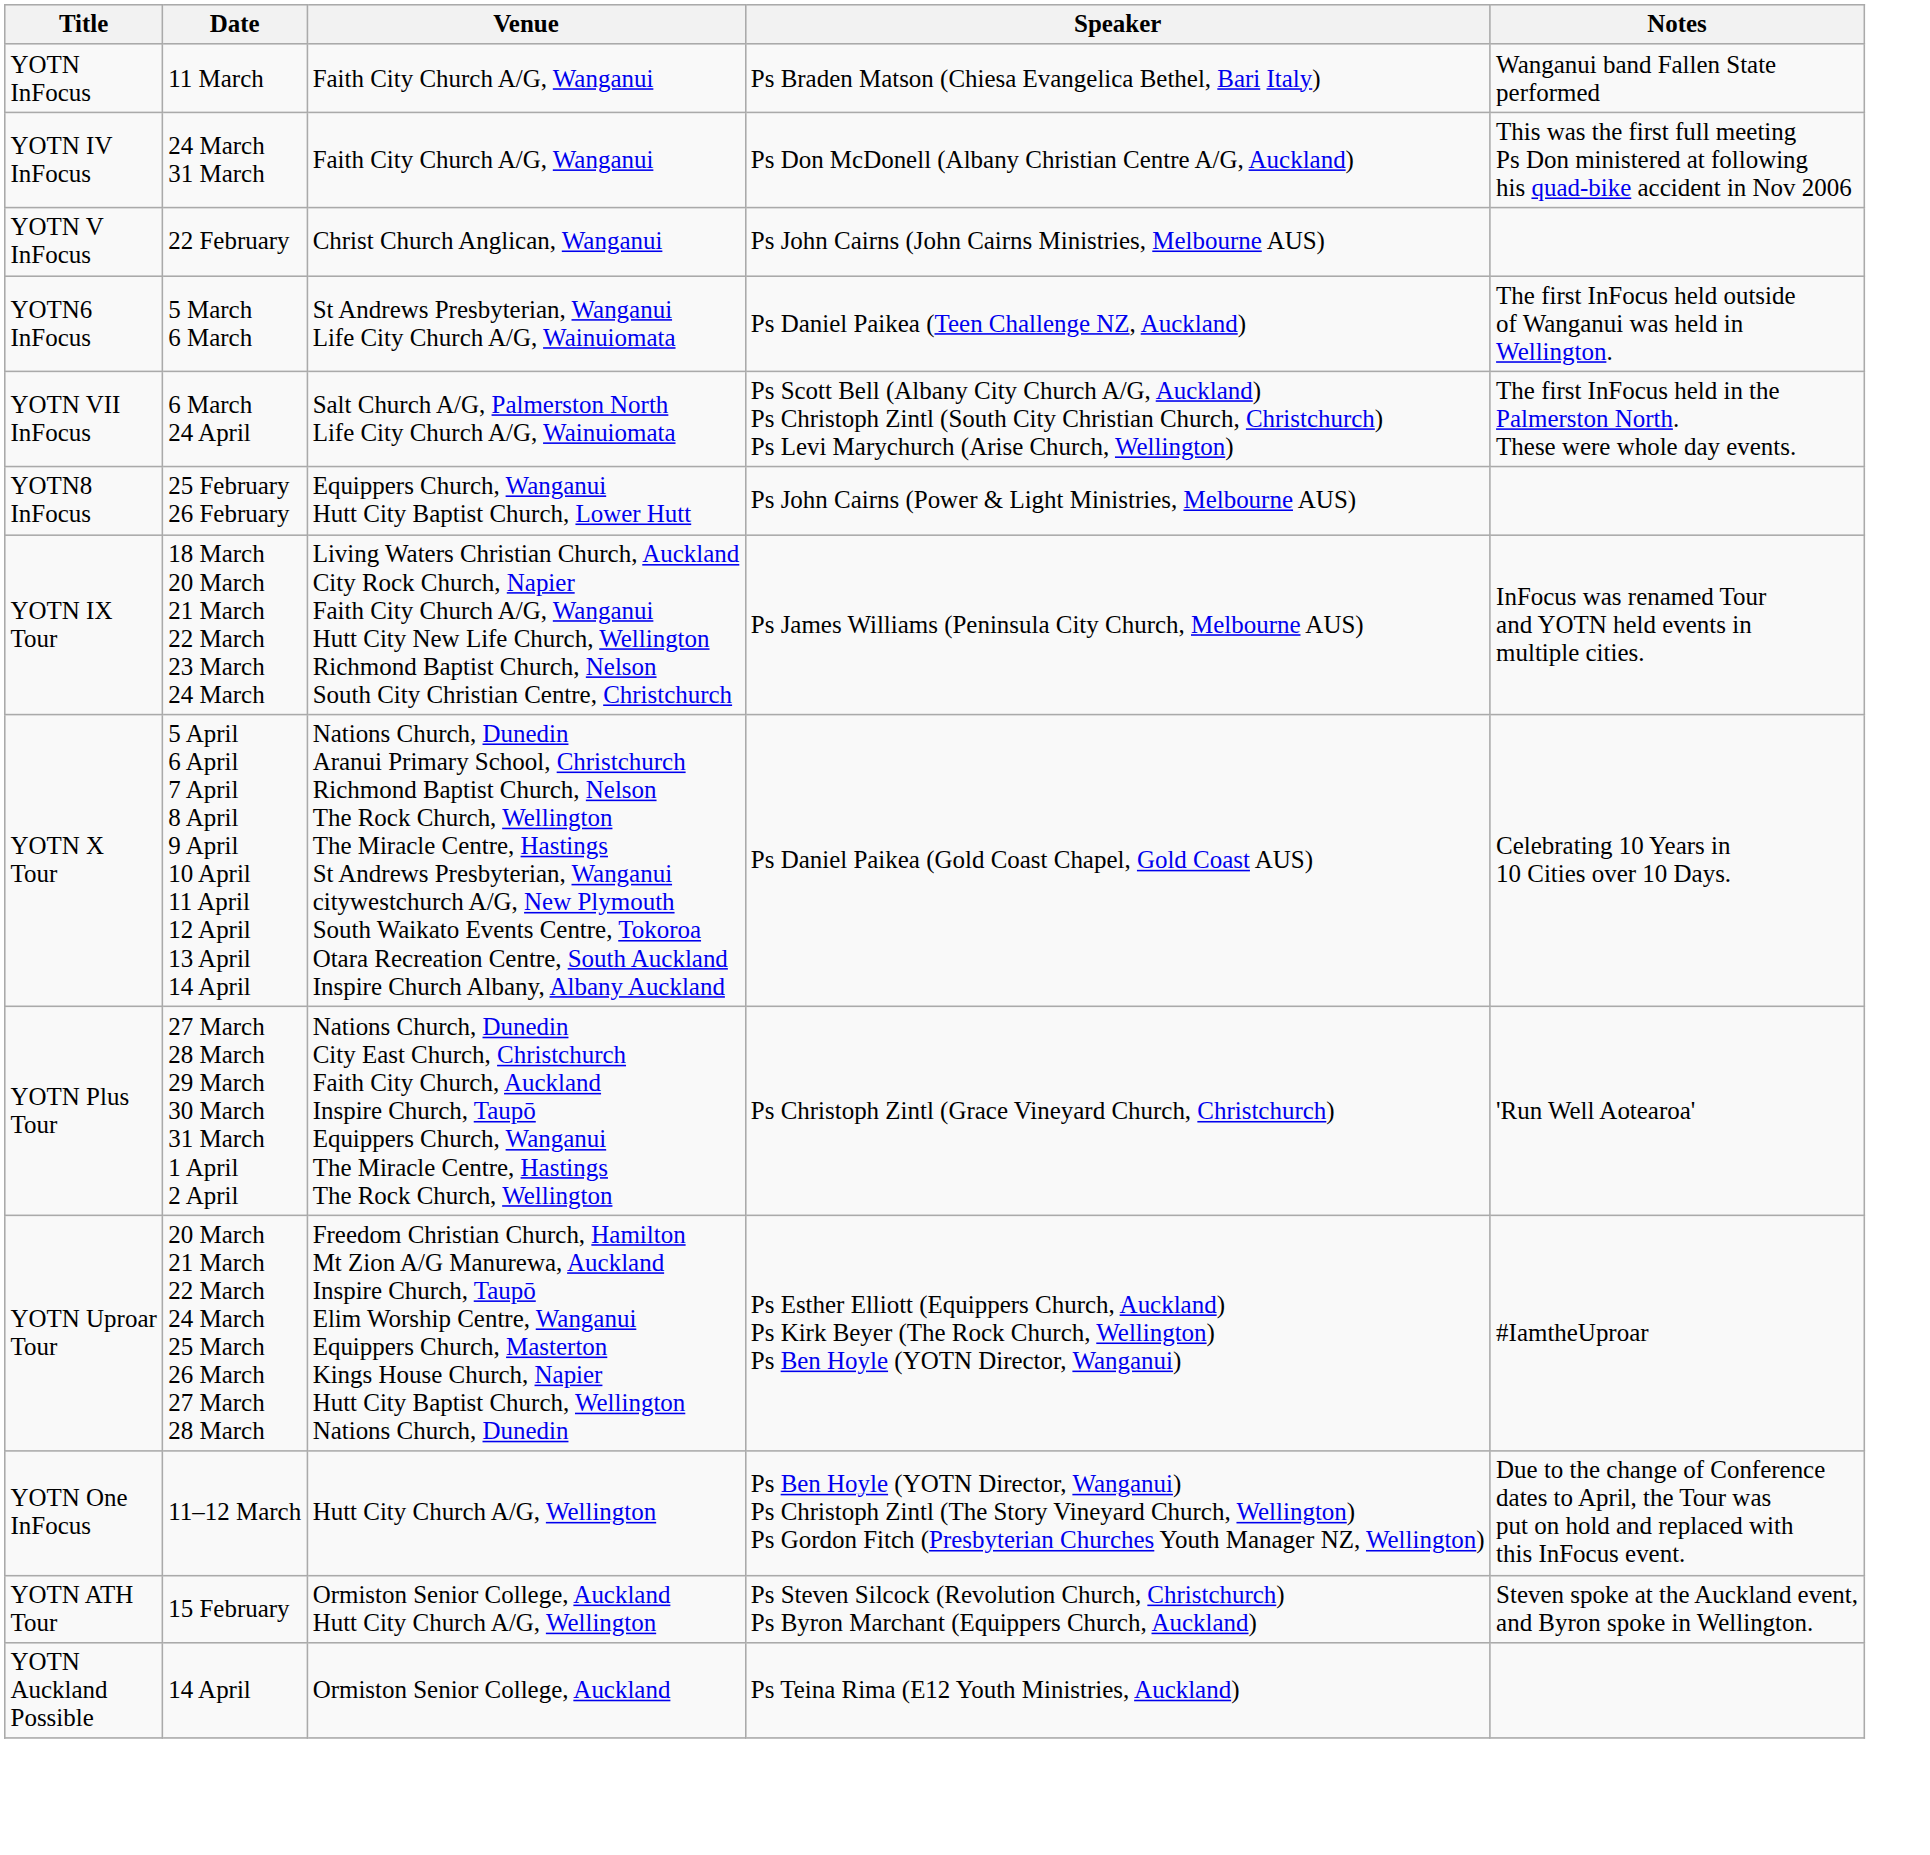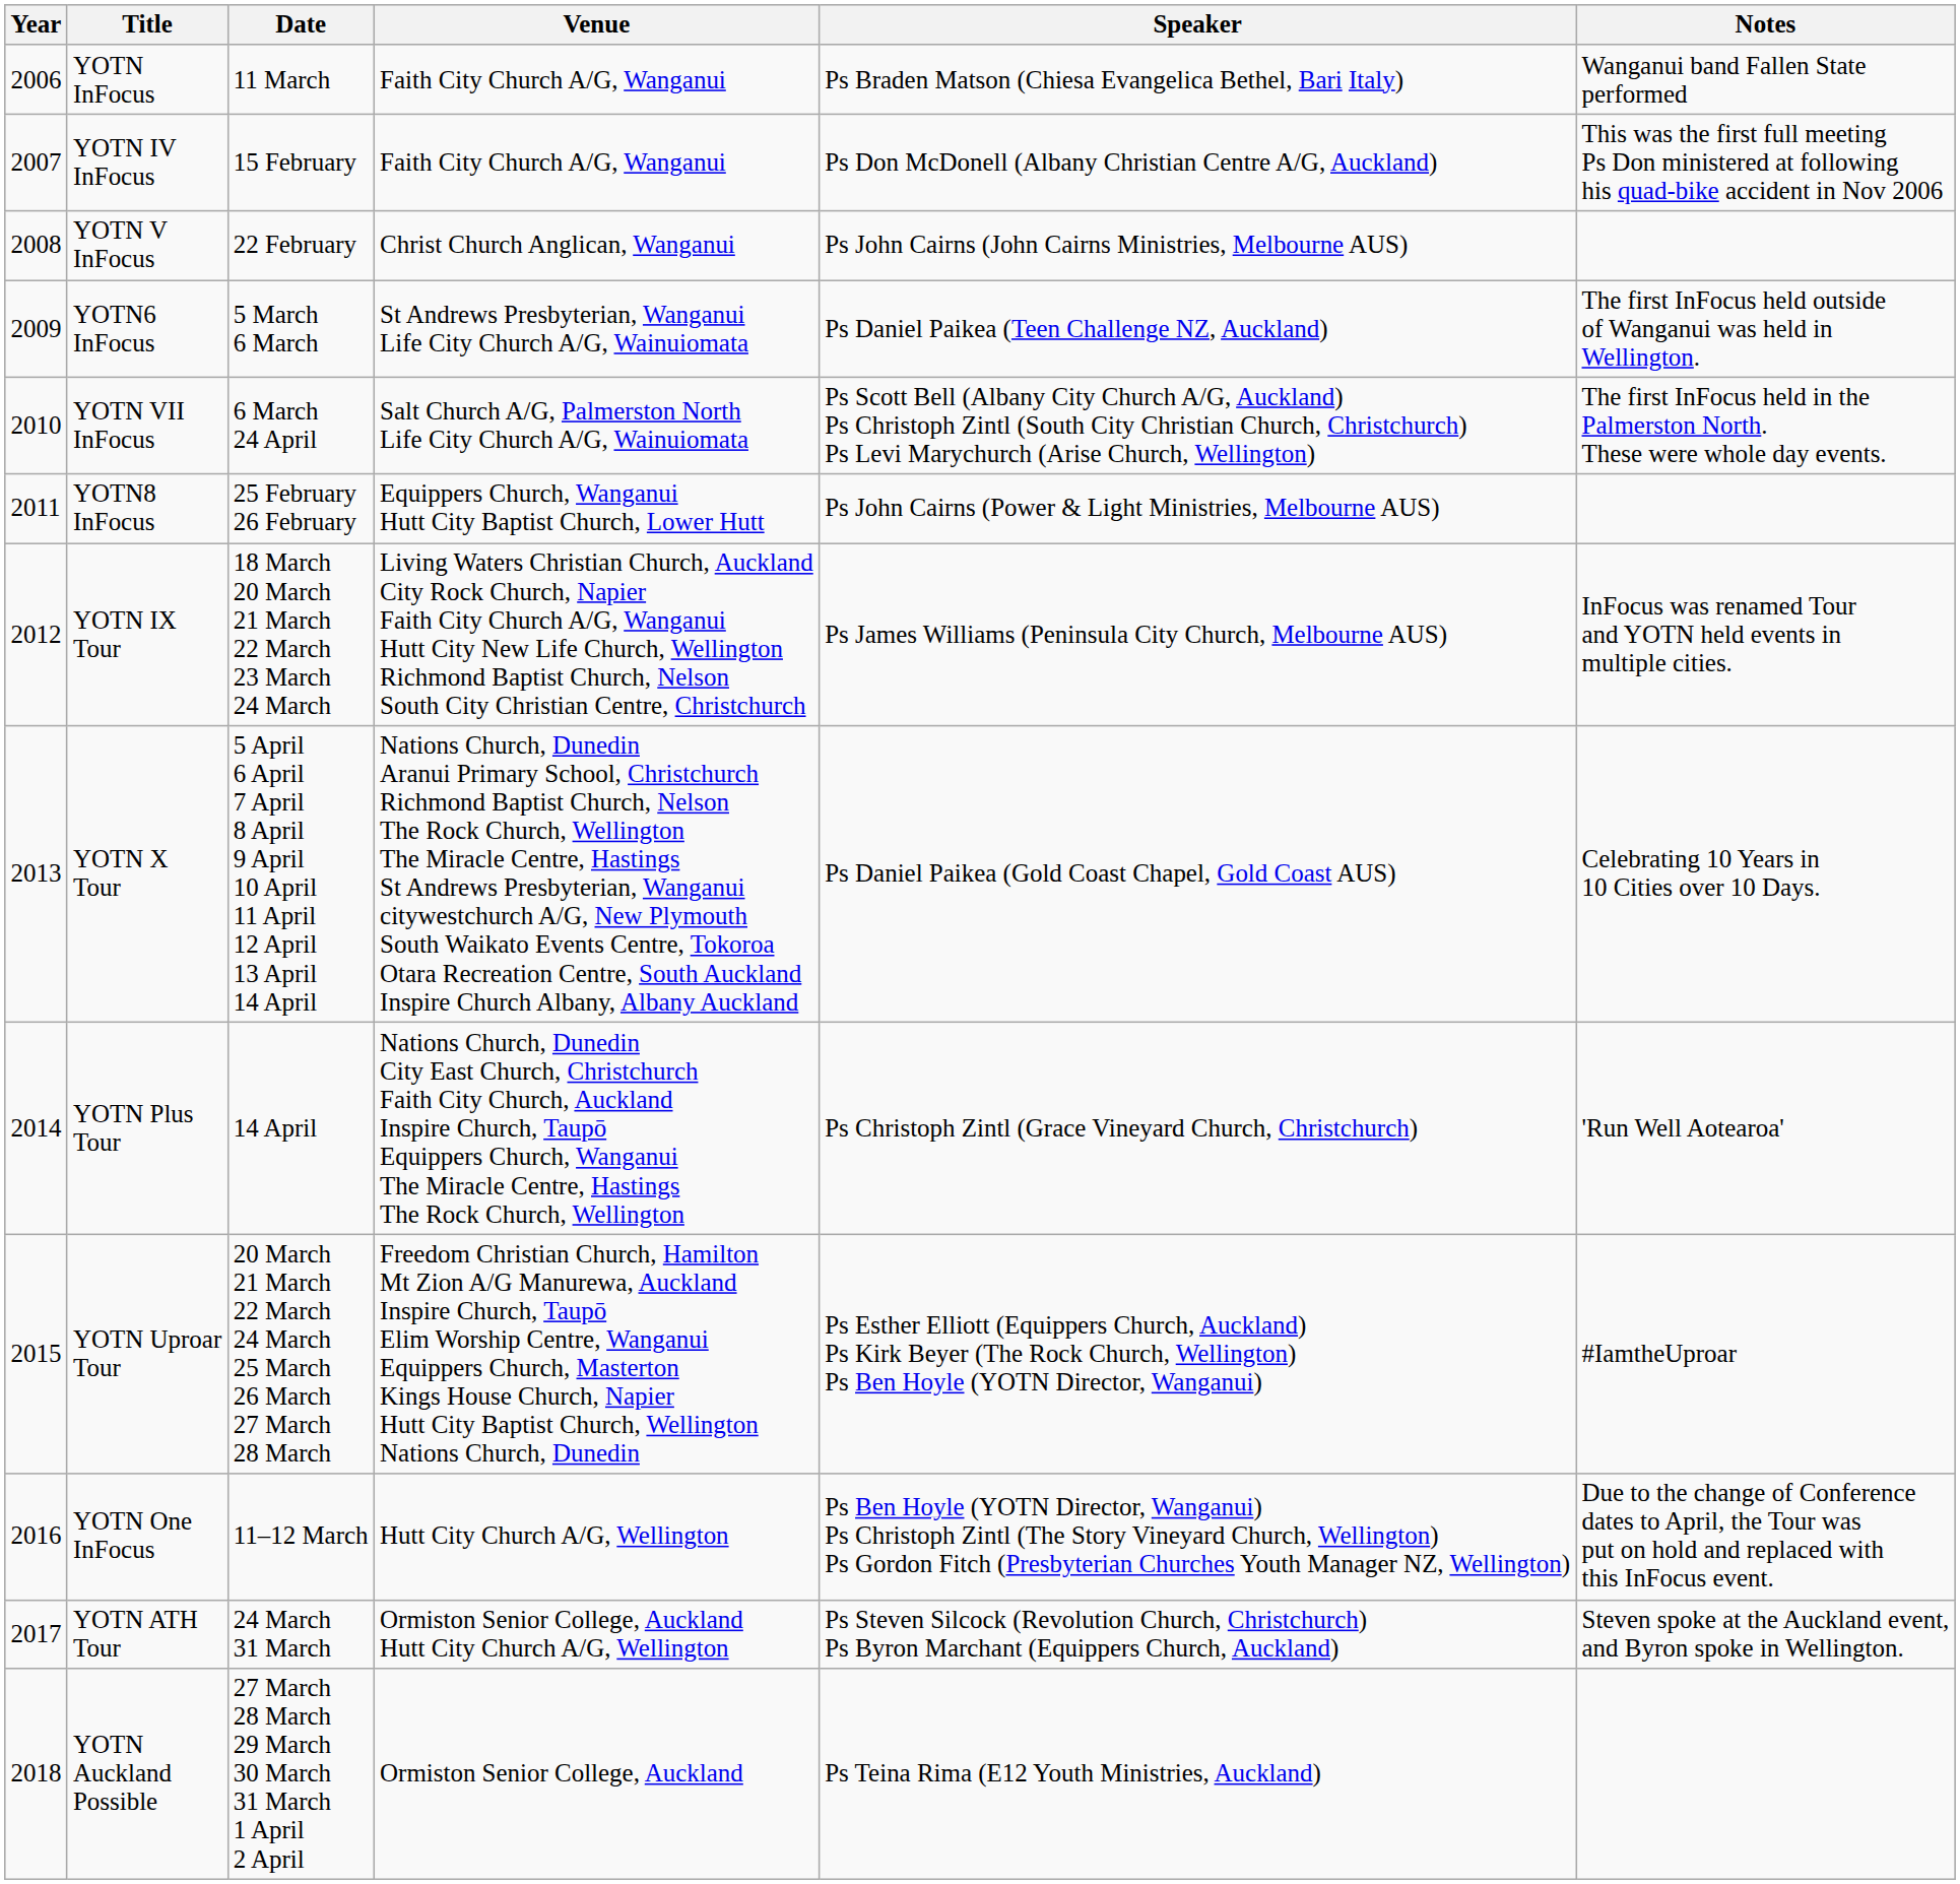 <table class="wikitable">
 <tr>
+<th>Year</th>
 <th>Title</th>
 <th>Date</th>
 <th>Venue</th>
 <th>Speaker</th>
 <th>Notes</th>
 </tr>
 <tr>
+<td>2006</td>
 <td>YOTN <br>InFocus</td>
 <td>11 March</td>
 <td>Faith City Church A/G, <a href='#'>Wanganui</a></td>
 <td>Ps Braden Matson (Chiesa Evangelica Bethel, <a href='#'>Bari</a> <a href='#'>Italy</a>)</td>
 <td>Wanganui band Fallen State <br>performed</td>
 </tr>
 <tr>
+<td>2007</td>
 <td>YOTN IV <br>InFocus</td>
-<td>24 March<br>31 March</td>
+<td>15 February</td>
 <td>Faith City Church A/G, <a href='#'>Wanganui</a></td>
 <td>Ps Don McDonell (Albany Christian Centre A/G, <a href='#'>Auckland</a>)</td>
 <td>This was the first full meeting <br>Ps Don ministered at following <br>his <a href='#'>quad-bike</a> accident in Nov 2006</td>
 </tr>
 <tr>
+<td>2008</td>
 <td>YOTN V <br>InFocus</td>
 <td>22 February</td>
 <td>Christ Church Anglican, <a href='#'>Wanganui</a></td>
 <td>Ps John Cairns (John Cairns Ministries, <a href='#'>Melbourne</a> AUS)</td>
 <td></td>
 </tr>
 <tr>
+<td>2009</td>
 <td>YOTN6 <br>InFocus</td>
 <td>5 March <br>6 March</td>
 <td>St Andrews Presbyterian, <a href='#'>Wanganui</a> <br>Life City Church A/G, <a href='#'>Wainuiomata</a></td>
 <td>Ps Daniel Paikea (<a href='#'>Teen Challenge NZ</a>, <a href='#'>Auckland</a>)</td>
 <td>The first InFocus held outside <br>of Wanganui was held in <br><a href='#'>Wellington</a>.</td>
 </tr>
 <tr>
+<td>2010</td>
 <td>YOTN VII <br>InFocus</td>
 <td>6 March <br>24 April</td>
 <td>Salt Church A/G, <a href='#'>Palmerston North</a> <br>Life City Church A/G, <a href='#'>Wainuiomata</a></td>
 <td>Ps Scott Bell (Albany City Church A/G, <a href='#'>Auckland</a>)<br>Ps Christoph Zintl (South City Christian Church, <a href='#'>Christchurch</a>)<br>Ps Levi Marychurch (Arise Church, <a href='#'>Wellington</a>)</td>
 <td>The first InFocus held in the<br><a href='#'>Palmerston North</a>.<br>These were whole day events.</td>
 </tr>
 <tr>
+<td>2011</td>
 <td>YOTN8 <br>InFocus</td>
 <td>25 February <br>26 February</td>
 <td>Equippers Church, <a href='#'>Wanganui</a><br>Hutt City Baptist Church, <a href='#'>Lower Hutt</a></td>
 <td>Ps John Cairns (Power & Light Ministries, <a href='#'>Melbourne</a> AUS)</td>
 <td></td>
 </tr>
 <tr>
+<td>2012</td>
 <td>YOTN IX <br>Tour</td>
 <td>18 March<br>20 March<br>21 March<br>22 March<br>23 March<br>24 March</td>
 <td>Living Waters Christian Church, <a href='#'>Auckland</a><br>City Rock Church, <a href='#'>Napier</a><br>Faith City Church A/G, <a href='#'>Wanganui</a><br>Hutt City New Life Church, <a href='#'>Wellington</a><br>Richmond Baptist Church, <a href='#'>Nelson</a><br>South City Christian Centre, <a href='#'>Christchurch</a></td>
 <td>Ps James Williams (Peninsula City Church, <a href='#'>Melbourne</a> AUS)</td>
 <td>InFocus was renamed Tour<br>and YOTN held events in<br>multiple cities.</td>
 </tr>
 <tr>
+<td>2013</td>
 <td>YOTN X <br>Tour</td>
 <td>5 April<br>6 April<br>7 April<br>8 April<br>9 April<br>10 April<br>11 April<br>12 April<br>13 April<br>14 April</td>
 <td>Nations Church, <a href='#'>Dunedin</a><br>Aranui Primary School, <a href='#'>Christchurch</a><br>Richmond Baptist Church, <a href='#'>Nelson</a><br>The Rock Church, <a href='#'>Wellington</a><br>The Miracle Centre, <a href='#'>Hastings</a><br>St Andrews Presbyterian, <a href='#'>Wanganui</a><br>citywestchurch A/G, <a href='#'>New Plymouth</a><br>South Waikato Events Centre, <a href='#'>Tokoroa</a><br>Otara Recreation Centre, <a href='#'>South Auckland</a><br>Inspire Church Albany, <a href='#'>Albany Auckland</a></td>
 <td>Ps Daniel Paikea (Gold Coast Chapel, <a href='#'>Gold Coast</a> AUS)</td>
 <td>Celebrating 10 Years in<br>10 Cities over 10 Days.</td>
 </tr>
 <tr>
+<td>2014</td>
 <td>YOTN Plus <br>Tour</td>
-<td>27 March<br>28 March<br>29 March<br>30 March<br>31 March<br>1 April<br>2 April</td>
+<td>14 April</td>
 <td>Nations Church, <a href='#'>Dunedin</a><br>City East Church, <a href='#'>Christchurch</a><br>Faith City Church, <a href='#'>Auckland</a><br>Inspire Church, <a href='#'>Taupō</a><br>Equippers Church, <a href='#'>Wanganui</a><br>The Miracle Centre, <a href='#'>Hastings</a><br>The Rock Church, <a href='#'>Wellington</a></td>
 <td>Ps Christoph Zintl (Grace Vineyard Church, <a href='#'>Christchurch</a>)</td>
 <td>'Run Well Aotearoa'</td>
 </tr>
 <tr>
+<td>2015</td>
 <td>YOTN Uproar <br>Tour</td>
 <td>20 March<br>21 March<br>22 March<br>24 March <br>25 March<br>26 March<br>27 March<br>28 March</td>
 <td>Freedom Christian Church, <a href='#'>Hamilton</a><br>Mt Zion A/G Manurewa, <a href='#'>Auckland</a><br>Inspire Church, <a href='#'>Taupō</a><br>Elim Worship Centre, <a href='#'>Wanganui</a><br>Equippers Church, <a href='#'>Masterton</a><br>Kings House Church, <a href='#'>Napier</a><br>Hutt City Baptist Church, <a href='#'>Wellington</a><br>Nations Church, <a href='#'>Dunedin</a></td>
 <td>Ps Esther Elliott (Equippers Church, <a href='#'>Auckland</a>)<br>Ps Kirk Beyer (The Rock Church, <a href='#'>Wellington</a>)<br>Ps <a href='#'>Ben Hoyle</a> (YOTN Director, <a href='#'>Wanganui</a>)</td>
 <td>#IamtheUproar</td>
 </tr>
 <tr>
+<td>2016</td>
 <td>YOTN One<br>InFocus</td>
 <td>11–12 March</td>
 <td>Hutt City Church A/G, <a href='#'>Wellington</a></td>
 <td>Ps <a href='#'>Ben Hoyle</a> (YOTN Director, <a href='#'>Wanganui</a>)<br>Ps Christoph Zintl (The Story Vineyard Church, <a href='#'>Wellington</a>)<br>Ps Gordon Fitch (<a href='#'>Presbyterian Churches</a> Youth Manager NZ, <a href='#'>Wellington</a>)</td>
 <td>Due to the change of Conference <br>dates to April, the Tour was <br>put on hold and replaced with<br> this InFocus event.</td>
 </tr>
 <tr>
+<td>2017</td>
 <td>YOTN ATH<br>Tour</td>
-<td>15 February</td>
+<td>24 March<br>31 March</td>
 <td>Ormiston Senior College, <a href='#'>Auckland</a><br>Hutt City Church A/G, <a href='#'>Wellington</a></td>
 <td>Ps Steven Silcock (Revolution Church, <a href='#'>Christchurch</a>)<br>Ps Byron Marchant (Equippers Church, <a href='#'>Auckland</a>)</td>
 <td>Steven spoke at the Auckland event,<br>and Byron spoke in Wellington.</td>
 </tr>
 <tr>
+<td>2018</td>
 <td>YOTN<br>Auckland<br>Possible</td>
-<td>14 April</td>
+<td>27 March<br>28 March<br>29 March<br>30 March<br>31 March<br>1 April<br>2 April</td>
 <td>Ormiston Senior College, <a href='#'>Auckland</a></td>
 <td>Ps Teina Rima (E12 Youth Ministries, <a href='#'>Auckland</a>)</td>
 <td></td>
 </tr>
 </table>
